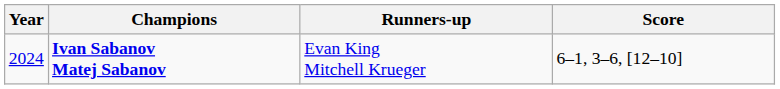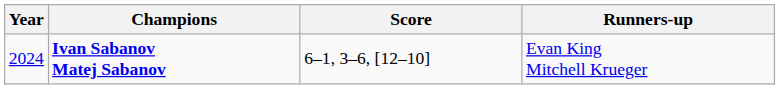 <table class="wikitable" style="font-size:90%">
 <tr>
 <th>Year</th>
 <th width="200">Champions</th>
+<th width="175">Score</th>
 <th width="200">Runners-up</th>
-<th width="175">Score</th>
 </tr>
 <tr>
 <td><a href='#'>2024</a></td>
 <td> <strong><a href='#'>Ivan Sabanov</a></strong><br> <strong><a href='#'>Matej Sabanov</a></strong></td>
+<td>6–1, 3–6, [12–10]</td>
 <td> <a href='#'>Evan King</a><br> <a href='#'>Mitchell Krueger</a></td>
-<td>6–1, 3–6, [12–10]</td>
 </tr>
 </table>
